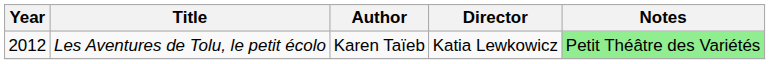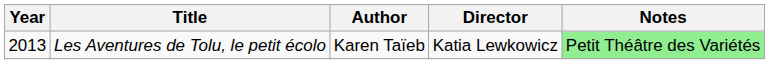 <table class=wikitable>
 <tr>
 <th>Year</th>
 <th>Title</th>
 <th>Author</th>
 <th>Director</th>
 <th>Notes</th>
 </tr>
 <tr>
-<td>2012</td>
+<td>2013</td>
 <td><em>Les Aventures de Tolu, le petit écolo</em></td>
 <td>Karen Taïeb</td>
 <td>Katia Lewkowicz</td>
 <td style="background: lightgreen;">Petit Théâtre des Variétés</td>
 </tr>
 <tr>
 </tr>
 </table>
